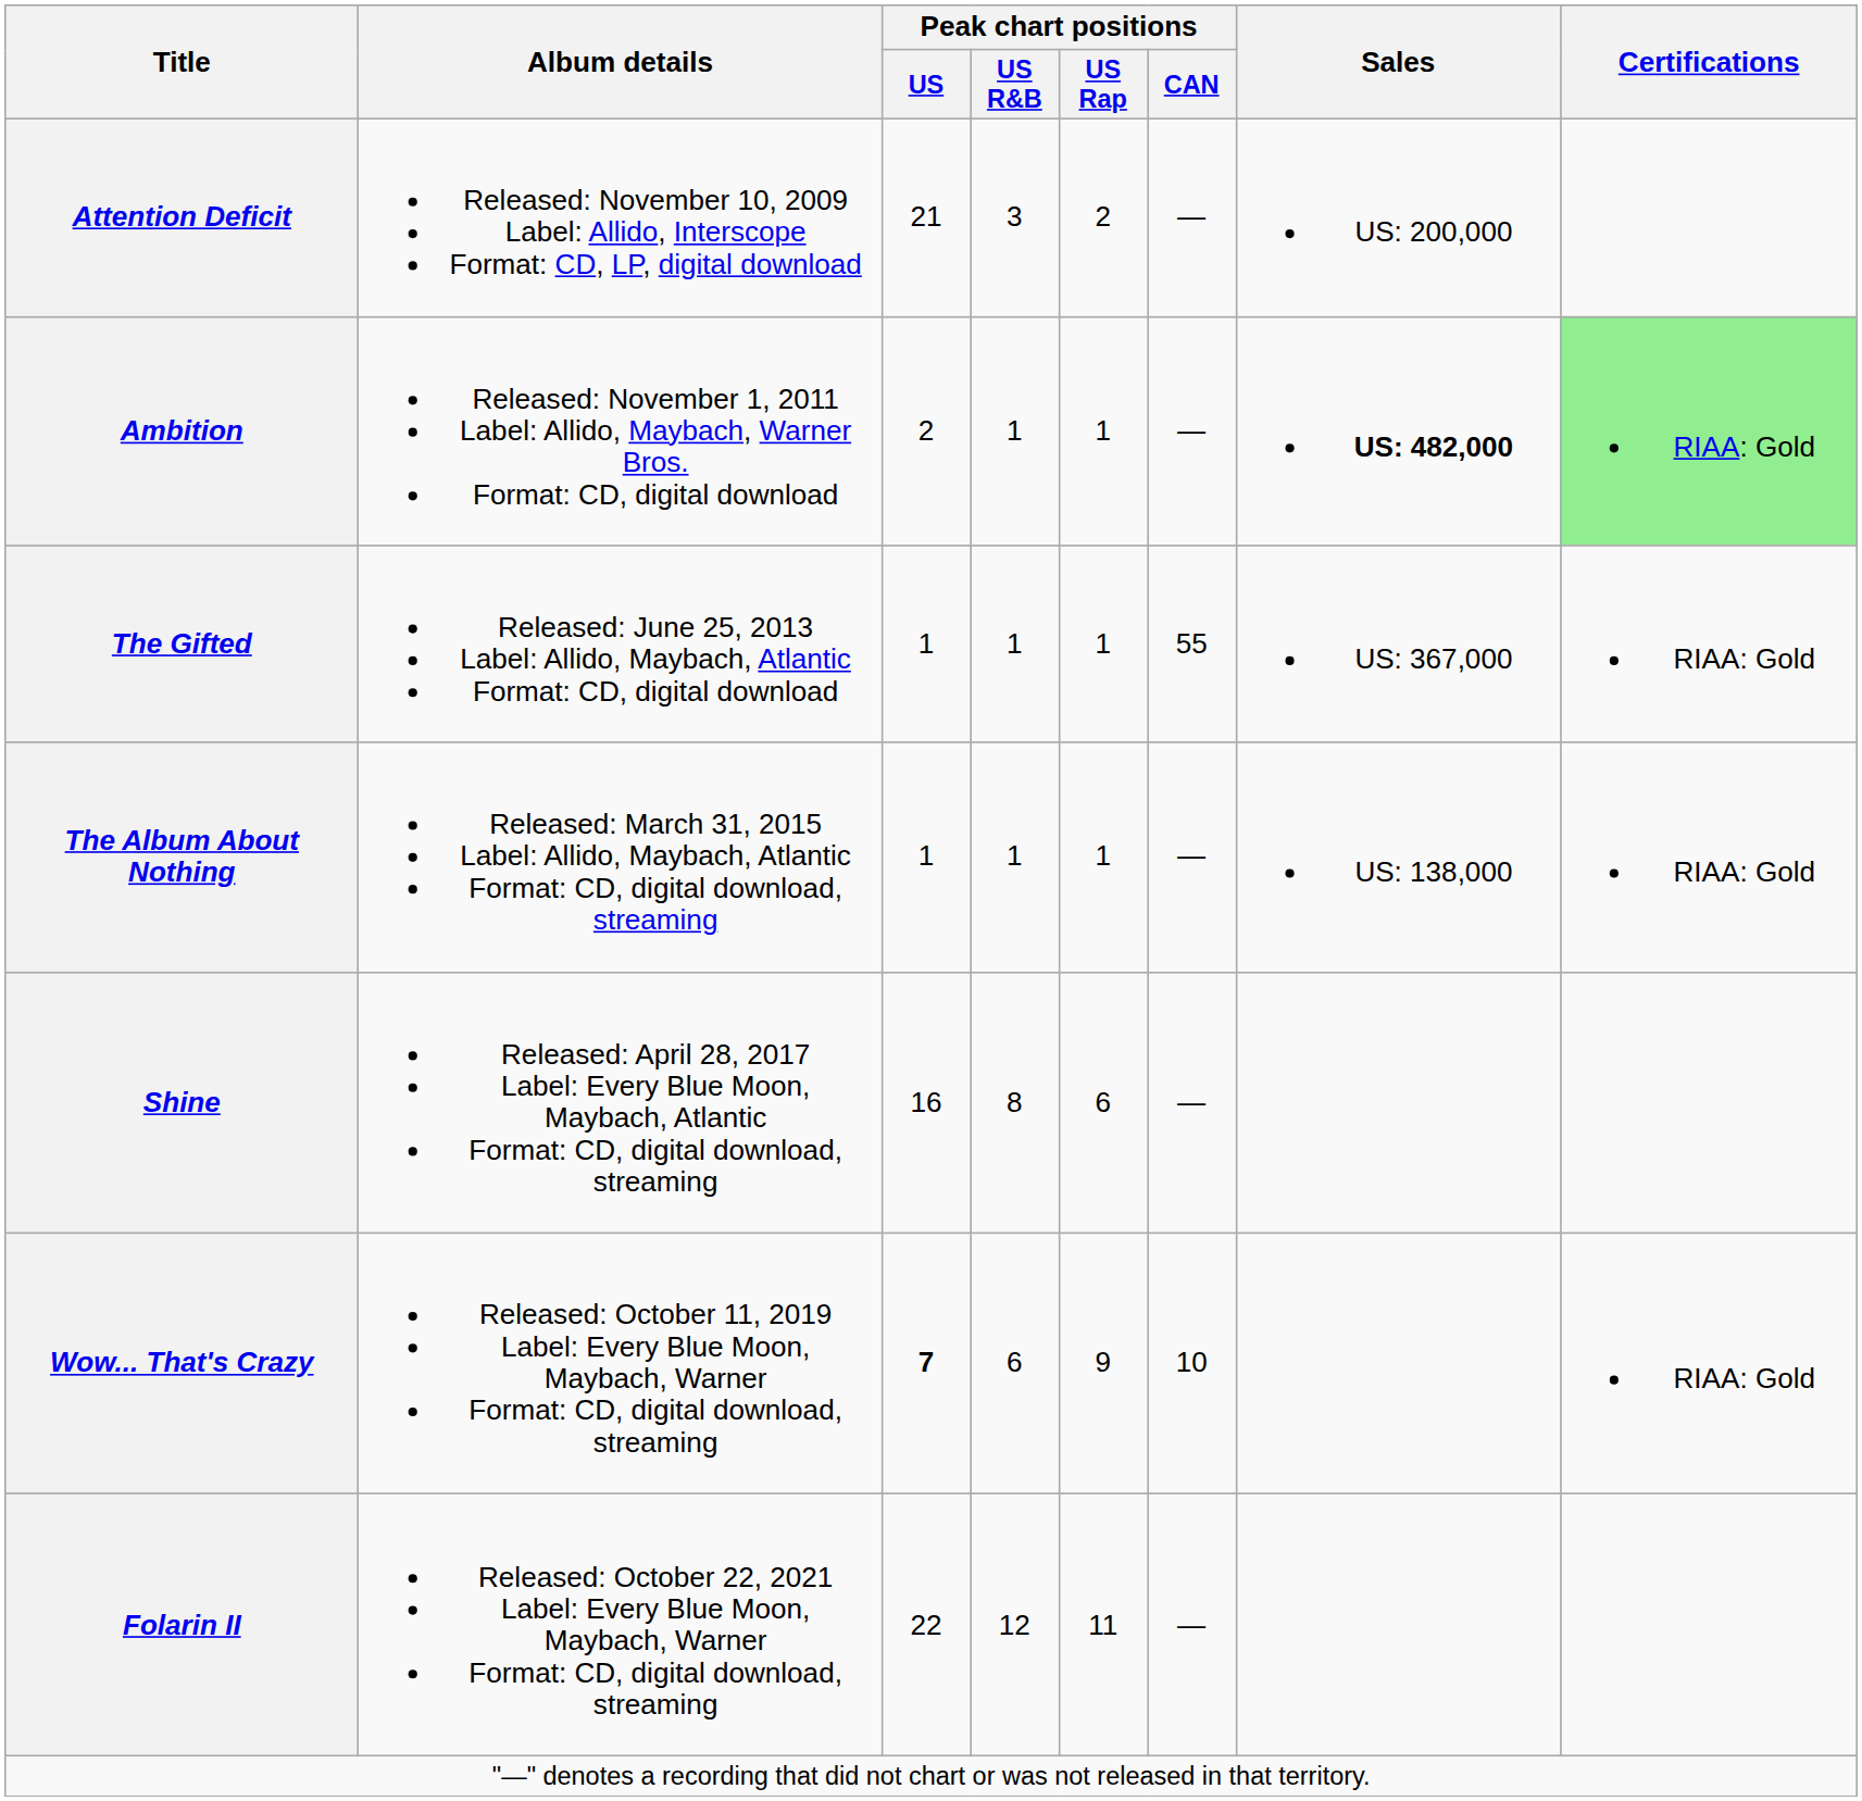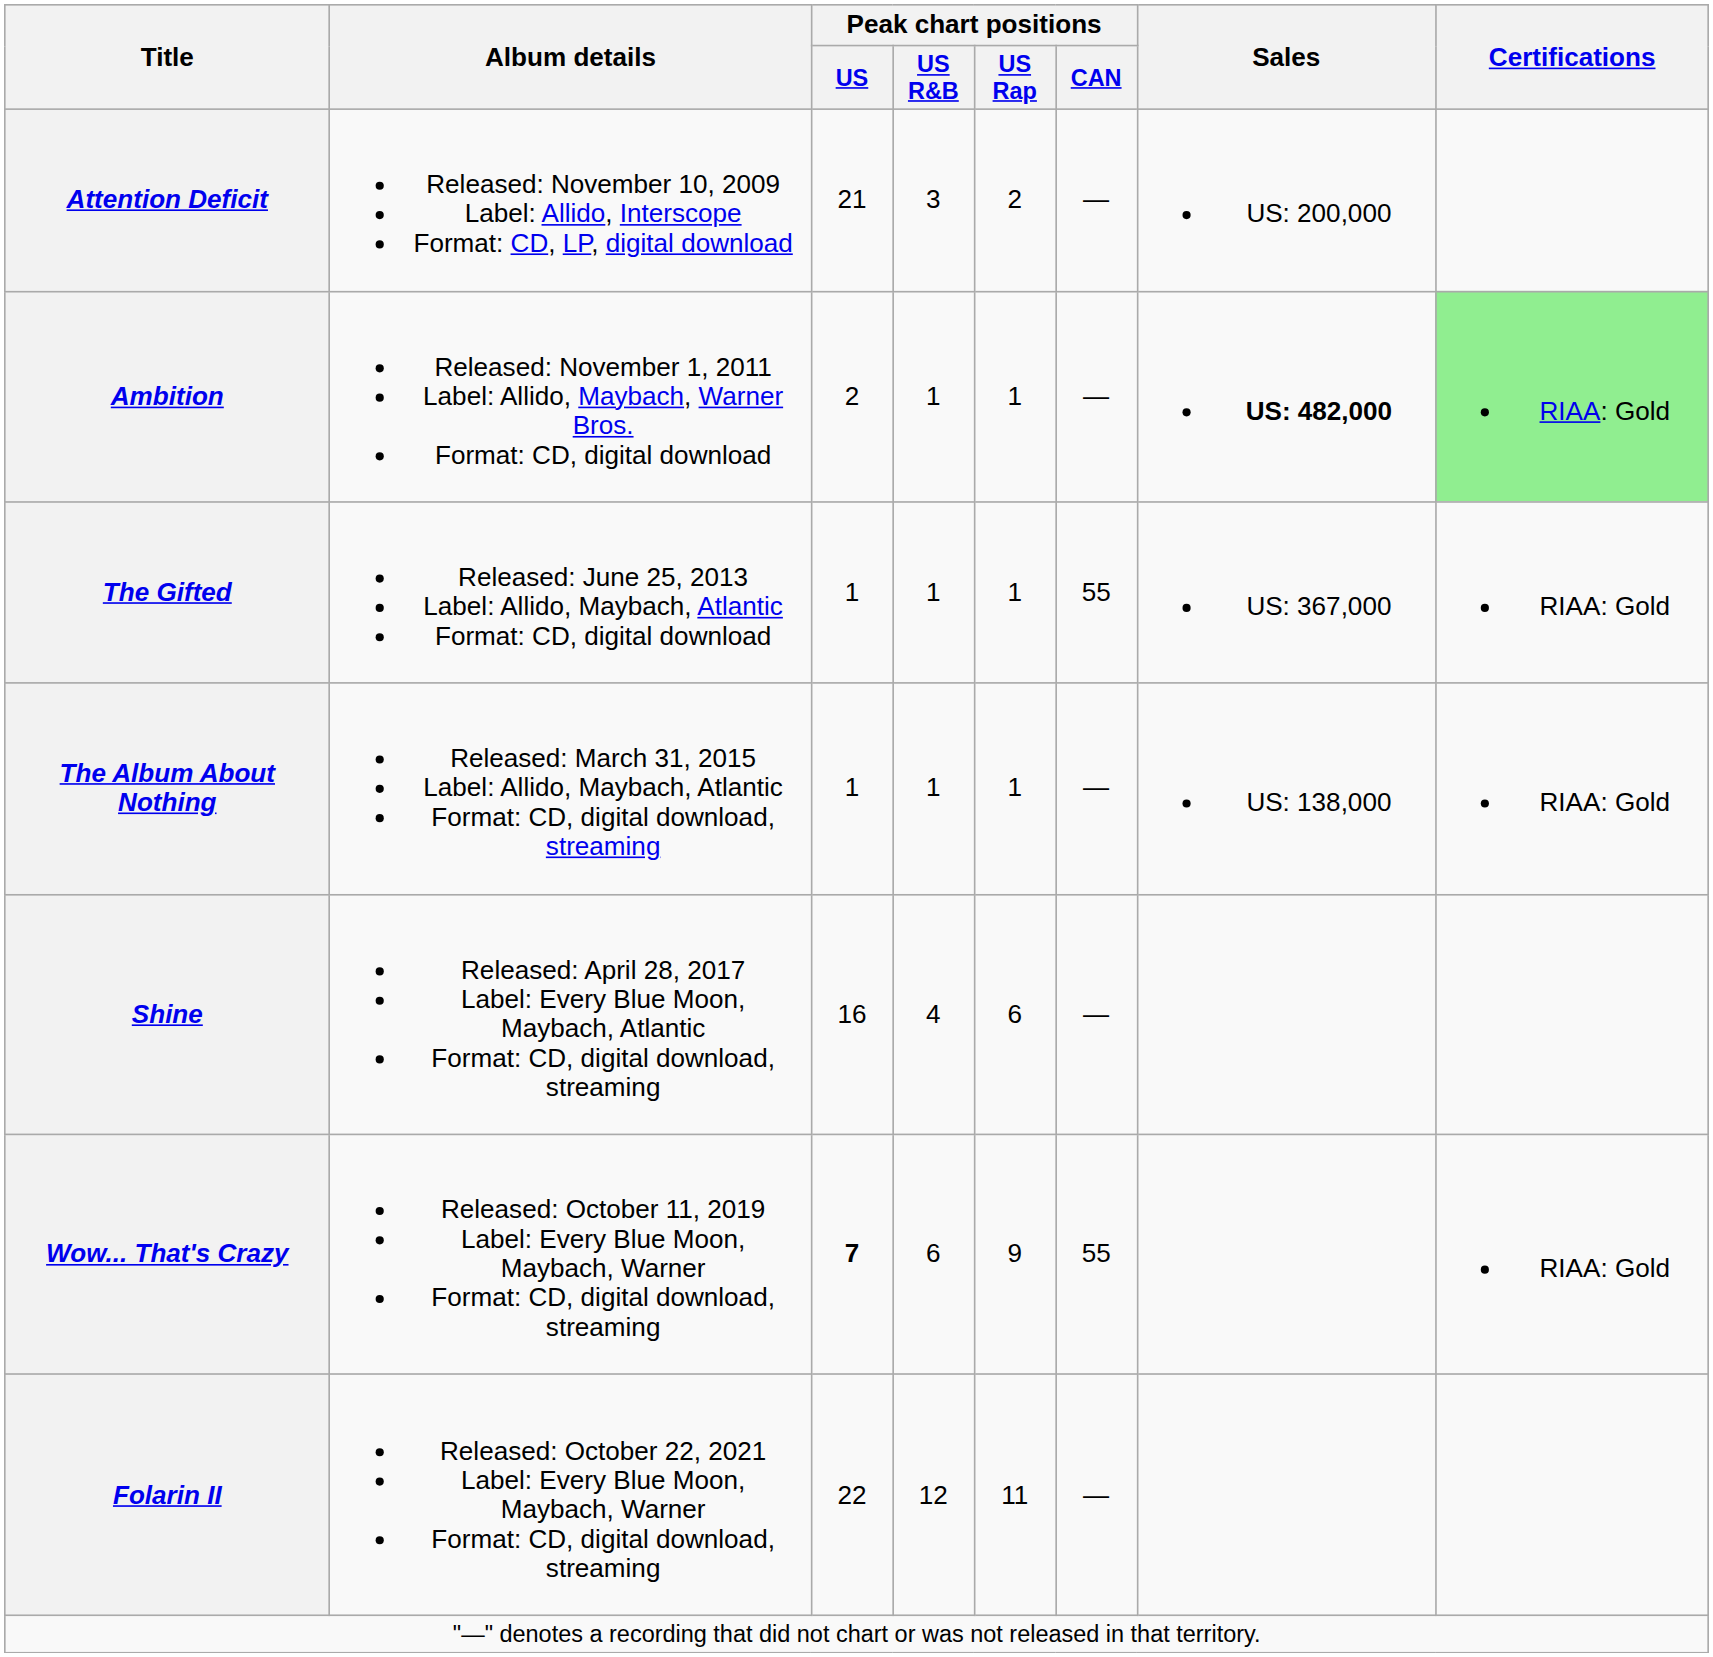 <table class="wikitable plainrowheaders" style="text-align:center;">
 <tr>
 <th scope="col" rowspan="2" style="width:12em;">Title</th>
 <th scope="col" rowspan="2" style="width:18em;">Album details</th>
 <th scope="col" colspan="4">Peak chart positions</th>
 <th rowspan="2" scope="col" style="width:11em;">Sales</th>
 <th scope="col" rowspan="2" style="width:10em;"><a href='#'>Certifications</a></th>
 </tr>
 <tr>
 <th scope="col" style="width:3em;font-size:90%;"><a href='#'>US</a><br></th>
 <th scope="col" style="width:3em;font-size:90%;"><a href='#'>US R&B</a><br></th>
 <th scope="col" style="width:3em;font-size:90%;"><a href='#'>US Rap</a><br></th>
 <th scope="col" style="width:3em;font-size:90%;"><a href='#'>CAN</a><br></th>
 </tr>
 <tr>
 <th scope="row"><em><a href='#'>Attention Deficit</a></em></th>
 <td><br><ul><li>Released: November 10, 2009</li><li>Label: <a href='#'>Allido</a>, <a href='#'>Interscope</a></li><li>Format: <a href='#'>CD</a>, <a href='#'>LP</a>, <a href='#'>digital download</a></li></ul></td>
 <td>21</td>
 <td>3</td>
 <td>2</td>
 <td>—</td>
 <td><br><ul><li>US: 200,000</li></ul></td>
 <td></td>
 </tr>
 <tr>
 <th scope="row"><em><a href='#'>Ambition</a></em></th>
 <td><br><ul><li>Released: November 1, 2011</li><li>Label: Allido, <a href='#'>Maybach</a>, <a href='#'>Warner Bros.</a></li><li>Format: CD, digital download</li></ul></td>
 <td>2</td>
 <td>1</td>
 <td>1</td>
 <td>—</td>
 <td><strong><br><ul><li>US: 482,000</li></ul></strong></td>
 <td style="background: lightgreen;"><br><ul><li><a href='#'>RIAA</a>: Gold</li></ul></td>
 </tr>
 <tr>
 <th scope="row"><em><a href='#'>The Gifted</a></em></th>
 <td><br><ul><li>Released: June 25, 2013</li><li>Label: Allido, Maybach, <a href='#'>Atlantic</a></li><li>Format: CD, digital download</li></ul></td>
 <td>1</td>
 <td>1</td>
 <td>1</td>
 <td>55</td>
 <td><br><ul><li>US: 367,000</li></ul></td>
 <td><br><ul><li>RIAA: Gold</li></ul></td>
 </tr>
 <tr>
 <th scope="row"><em><a href='#'>The Album About Nothing</a></em></th>
 <td><br><ul><li>Released: March 31, 2015</li><li>Label: Allido, Maybach, Atlantic</li><li>Format: CD, digital download, <a href='#'>streaming</a></li></ul></td>
 <td>1</td>
 <td>1</td>
 <td>1</td>
 <td>—</td>
 <td><br><ul><li>US: 138,000</li></ul></td>
 <td><br><ul><li>RIAA: Gold</li></ul></td>
 </tr>
 <tr>
 <th scope="row"><em><a href='#'>Shine</a></em></th>
 <td><br><ul><li>Released: April 28, 2017</li><li>Label: Every Blue Moon, Maybach, Atlantic</li><li>Format: CD, digital download, streaming</li></ul></td>
 <td>16</td>
-<td>8</td>
+<td>4</td>
 <td>6</td>
 <td>—</td>
 <td></td>
 <td></td>
 </tr>
 <tr>
 <th scope="row"><em><a href='#'>Wow... That's Crazy</a></em></th>
 <td><br><ul><li>Released: October 11, 2019</li><li>Label: Every Blue Moon, Maybach, Warner</li><li>Format: CD, digital download, streaming</li></ul></td>
 <td><strong>7</strong></td>
 <td>6</td>
 <td>9</td>
-<td>10</td>
+<td>55</td>
 <td></td>
 <td><br><ul><li>RIAA: Gold</li></ul></td>
 </tr>
 <tr>
 <th scope="row"><em><a href='#'>Folarin II</a></em></th>
 <td><br><ul><li>Released: October 22, 2021</li><li>Label: Every Blue Moon, Maybach, Warner</li><li>Format: CD, digital download, streaming</li></ul></td>
 <td>22</td>
 <td>12</td>
 <td>11</td>
 <td>—</td>
 <td></td>
 <td></td>
 </tr>
 <tr>
 <td colspan="14" style="font-size:90%">"—" denotes a recording that did not chart or was not released in that territory.</td>
 </tr>
 </table>
